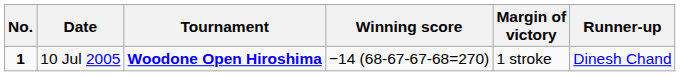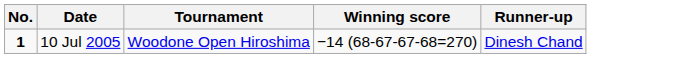 <table class="wikitable" style="font-size:95%;">
 <tr>
 <th>No.</th>
 <th>Date</th>
 <th>Tournament</th>
 <th>Winning score</th>
-<th>Margin of<br>victory</th>
 <th>Runner-up</th>
 </tr>
 <tr>
 <td align=center><strong>1</strong></td>
 <td align=right>10 Jul <a href='#'>2005</a></td>
-<td><strong><a href='#'>Woodone Open Hiroshima</a></strong></td>
+<td><a href='#'>Woodone Open Hiroshima</a></td>
 <td>−14 (68-67-67-68=270)</td>
-<td>1 stroke</td>
 <td> <a href='#'>Dinesh Chand</a></td>
 </tr>
 </table>
